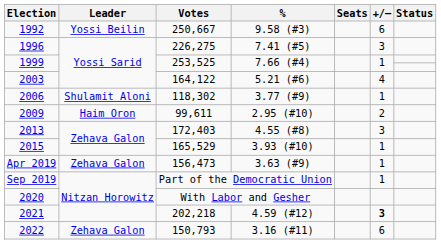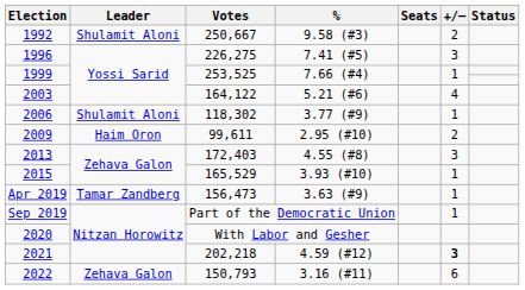 <table class=wikitable style=text-align:center>
 <tr>
 <th>Election</th>
 <th>Leader</th>
 <th>Votes</th>
 <th>%</th>
 <th>Seats</th>
 <th>+/–</th>
 <th>Status</th>
 </tr>
 <tr>
 <td><a href='#'>1992</a></td>
-<td><a href='#'>Yossi Beilin</a></td>
+<td><a href='#'>Shulamit Aloni</a></td>
 <td>250,667</td>
 <td>9.58 (#3)</td>
 <td></td>
-<td> 6</td>
+<td> 2</td>
 <td></td>
 </tr>
 <tr>
 <td><a href='#'>1996</a></td>
 <td rowspan=4><a href='#'>Yossi Sarid</a></td>
 <td>226,275</td>
 <td>7.41 (#5)</td>
 <td></td>
 <td> 3</td>
 <td></td>
 </tr>
 <tr>
 <td rowspan=2><a href='#'>1999</a></td>
 <td rowspan=2>253,525</td>
 <td rowspan=2>7.66 (#4)</td>
 <td rowspan=2></td>
 <td rowspan=2> 1</td>
 <td></td>
 </tr>
 <tr>
 <td></td>
 </tr>
 <tr>
 <td><a href='#'>2003</a></td>
 <td>164,122</td>
 <td>5.21 (#6)</td>
 <td></td>
 <td> 4</td>
 <td></td>
 </tr>
 <tr>
 <td><a href='#'>2006</a></td>
 <td><a href='#'>Shulamit Aloni</a></td>
 <td>118,302</td>
 <td>3.77 (#9)</td>
 <td></td>
 <td> 1</td>
 <td></td>
 </tr>
 <tr>
 <td><a href='#'>2009</a></td>
 <td><a href='#'>Haim Oron</a></td>
 <td>99,611</td>
 <td>2.95 (#10)</td>
 <td></td>
 <td> 2</td>
 <td></td>
 </tr>
 <tr>
 <td><a href='#'>2013</a></td>
 <td rowspan=2><a href='#'>Zehava Galon</a></td>
 <td>172,403</td>
 <td>4.55 (#8)</td>
 <td></td>
 <td> 3</td>
 <td></td>
 </tr>
 <tr>
 <td><a href='#'>2015</a></td>
 <td>165,529</td>
 <td>3.93 (#10)</td>
 <td></td>
 <td> 1</td>
 <td></td>
 </tr>
 <tr>
 <td><a href='#'>Apr 2019</a></td>
-<td><a href='#'>Zehava Galon</a></td>
+<td><a href='#'>Tamar Zandberg</a></td>
 <td>156,473</td>
 <td>3.63 (#9)</td>
 <td></td>
 <td> 1</td>
 <td></td>
 </tr>
 <tr>
 <td><a href='#'>Sep 2019</a></td>
 <td rowspan=3><a href='#'>Nitzan Horowitz</a></td>
 <td colspan=2>Part of the <a href='#'>Democratic Union</a></td>
 <td></td>
 <td> 1</td>
 <td></td>
 </tr>
 <tr>
 <td><a href='#'>2020</a></td>
 <td colspan=2>With <a href='#'>Labor</a> and <a href='#'>Gesher</a></td>
 <td></td>
 <td></td>
 <td></td>
 </tr>
 <tr>
 <td><a href='#'>2021</a></td>
 <td>202,218</td>
 <td>4.59 (#12)</td>
 <td></td>
 <td><strong> 3</strong></td>
 <td></td>
 </tr>
 <tr>
 <td><a href='#'>2022</a></td>
 <td><a href='#'>Zehava Galon</a></td>
 <td>150,793</td>
 <td>3.16 (#11)</td>
 <td></td>
 <td> 6</td>
 <td></td>
 </tr>
 </table>
